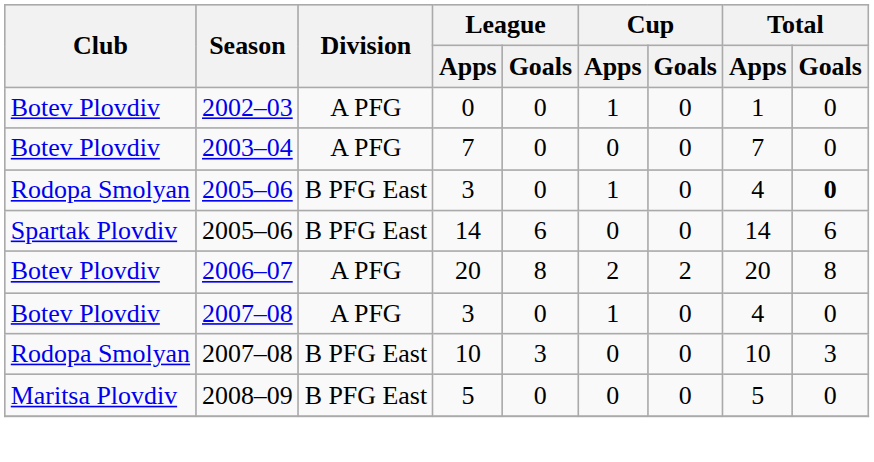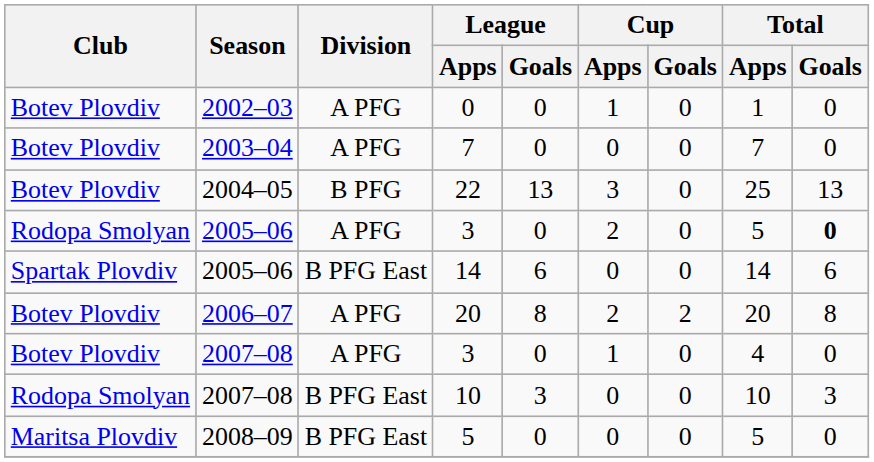 <table class="wikitable" style="text-align: center;">
 <tr>
 <th rowspan="2">Club</th>
 <th rowspan="2">Season</th>
 <th rowspan="2">Division</th>
 <th colspan="2">League</th>
 <th colspan="2">Cup</th>
 <th colspan="2">Total</th>
 </tr>
 <tr>
 <th>Apps</th>
 <th>Goals</th>
 <th>Apps</th>
 <th>Goals</th>
 <th>Apps</th>
 <th>Goals</th>
 </tr>
 <tr>
 <td align=left><a href='#'>Botev Plovdiv</a></td>
 <td><a href='#'>2002–03</a></td>
 <td>A PFG</td>
 <td>0</td>
 <td>0</td>
 <td>1</td>
 <td>0</td>
 <td>1</td>
 <td>0</td>
 </tr>
 <tr>
 <td align=left><a href='#'>Botev Plovdiv</a></td>
 <td><a href='#'>2003–04</a></td>
 <td>A PFG</td>
 <td>7</td>
 <td>0</td>
 <td>0</td>
 <td>0</td>
 <td>7</td>
 <td>0</td>
 </tr>
 <tr>
+<td align=left><a href='#'>Botev Plovdiv</a></td>
+<td>2004–05</td>
+<td>B PFG</td>
+<td>22</td>
+<td>13</td>
+<td>3</td>
+<td>0</td>
+<td>25</td>
+<td>13</td>
+</tr>
+<tr>
 <td align=left><a href='#'>Rodopa Smolyan</a></td>
 <td><a href='#'>2005–06</a></td>
-<td>B PFG East</td>
+<td>A PFG</td>
 <td>3</td>
 <td>0</td>
-<td>1</td>
+<td>2</td>
 <td>0</td>
-<td>4</td>
+<td>5</td>
 <td><strong>0</strong></td>
 </tr>
 <tr>
 <td align=left><a href='#'>Spartak Plovdiv</a></td>
 <td>2005–06</td>
 <td>B PFG East</td>
 <td>14</td>
 <td>6</td>
 <td>0</td>
 <td>0</td>
 <td>14</td>
 <td>6</td>
 </tr>
 <tr>
 <td align=left><a href='#'>Botev Plovdiv</a></td>
 <td><a href='#'>2006–07</a></td>
 <td>A PFG</td>
 <td>20</td>
 <td>8</td>
 <td>2</td>
 <td>2</td>
 <td>20</td>
 <td>8</td>
 </tr>
 <tr>
 <td align=left><a href='#'>Botev Plovdiv</a></td>
 <td><a href='#'>2007–08</a></td>
 <td>A PFG</td>
 <td>3</td>
 <td>0</td>
 <td>1</td>
 <td>0</td>
 <td>4</td>
 <td>0</td>
 </tr>
 <tr>
 <td align=left><a href='#'>Rodopa Smolyan</a></td>
 <td>2007–08</td>
 <td>B PFG East</td>
 <td>10</td>
 <td>3</td>
 <td>0</td>
 <td>0</td>
 <td>10</td>
 <td>3</td>
 </tr>
 <tr>
 <td align=left><a href='#'>Maritsa Plovdiv</a></td>
 <td>2008–09</td>
 <td>B PFG East</td>
 <td>5</td>
 <td>0</td>
 <td>0</td>
 <td>0</td>
 <td>5</td>
 <td>0</td>
 </tr>
 <tr>
 </tr>
 </table>
